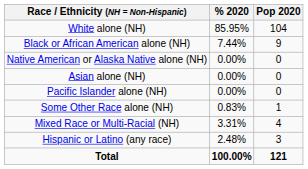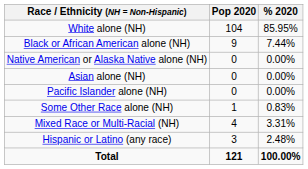 <table class="wikitable"  style="text-align:center;">
 <tr>
 <th>Race / Ethnicity <small>(<em>NH = Non-Hispanic</em>)</small></th>
+<th>Pop 2020</th>
 <th>% 2020</th>
-<th>Pop 2020</th>
 </tr>
 <tr>
 <td><a href='#'>White</a> alone (NH)</td>
+<td>104</td>
 <td>85.95%</td>
-<td>104</td>
 </tr>
 <tr>
 <td><a href='#'>Black or African American</a> alone (NH)</td>
+<td>9</td>
 <td>7.44%</td>
-<td>9</td>
 </tr>
 <tr>
 <td><a href='#'>Native American</a> or <a href='#'>Alaska Native</a> alone (NH)</td>
+<td>0</td>
 <td>0.00%</td>
-<td>0</td>
 </tr>
 <tr>
 <td><a href='#'>Asian</a> alone (NH)</td>
+<td>0</td>
 <td>0.00%</td>
-<td>0</td>
 </tr>
 <tr>
 <td><a href='#'>Pacific Islander</a> alone (NH)</td>
+<td>0</td>
 <td>0.00%</td>
-<td>0</td>
 </tr>
 <tr>
 <td><a href='#'>Some Other Race</a> alone (NH)</td>
+<td>1</td>
 <td>0.83%</td>
-<td>1</td>
 </tr>
 <tr>
 <td><a href='#'>Mixed Race or Multi-Racial</a> (NH)</td>
+<td>4</td>
 <td>3.31%</td>
-<td>4</td>
 </tr>
 <tr>
 <td><a href='#'>Hispanic or Latino</a> (any race)</td>
+<td>3</td>
 <td>2.48%</td>
-<td>3</td>
 </tr>
 <tr>
 <td><strong>Total</strong></td>
+<td><strong>121</strong></td>
 <td><strong>100.00%</strong></td>
-<td><strong>121</strong></td>
 </tr>
 </table>
